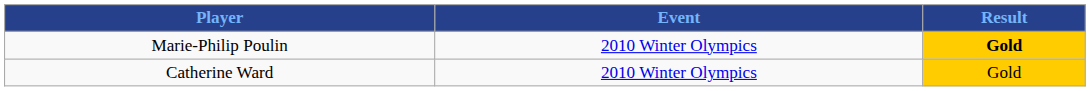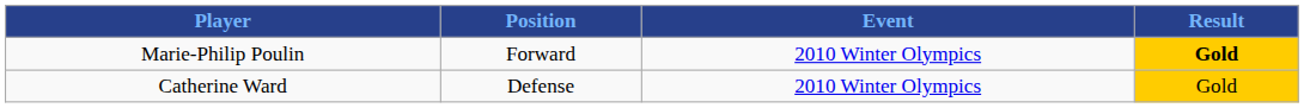 <table class="wikitable" width="80%">
 <tr align="center"  style="background:#27408B;color:#74B4FA;">
 <td><strong>Player</strong></td>
+<td><strong>Position</strong></td>
 <td><strong>Event</strong></td>
 <td><strong>Result</strong></td>
 </tr>
 <tr align="center" bgcolor="">
 <td>Marie-Philip Poulin</td>
+<td>Forward</td>
 <td><a href='#'>2010 Winter Olympics</a></td>
 <td bgcolor="#FFCC00"><strong>Gold</strong></td>
 </tr>
 <tr align="center" bgcolor="">
 <td>Catherine Ward</td>
+<td>Defense</td>
 <td><a href='#'>2010 Winter Olympics</a></td>
 <td bgcolor="#FFCC00">Gold</td>
 </tr>
 </table>
